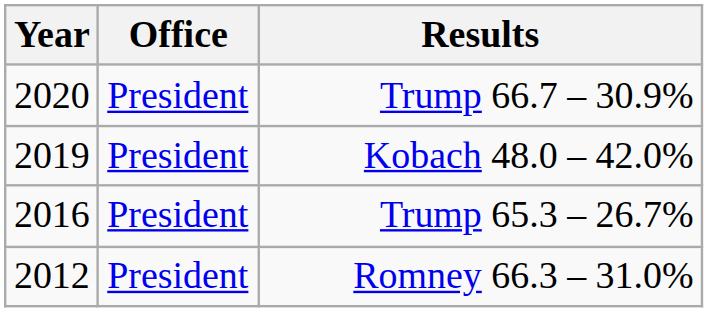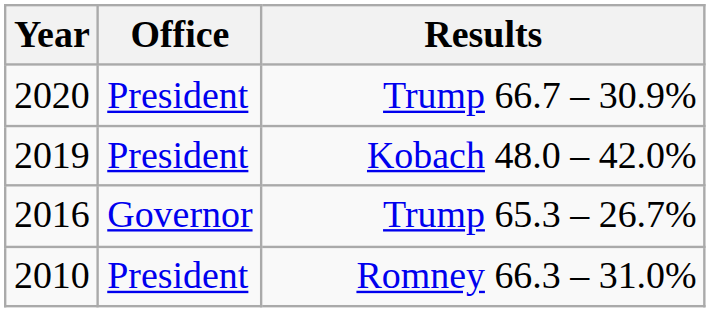 <table class=wikitable>
 <tr>
 <th width="30">Year</th>
 <th width="60">Office</th>
 <th width="180">Results</th>
 </tr>
 <tr>
 <td>2020</td>
 <td><a href='#'>President</a></td>
 <td align="right" ><a href='#'>Trump</a> 66.7 – 30.9%</td>
 </tr>
 <tr>
 <td>2019</td>
 <td><a href='#'>President</a></td>
 <td align="right" ><a href='#'>Kobach</a> 48.0 – 42.0%</td>
 </tr>
 <tr>
 <td>2016</td>
-<td><a href='#'>President</a></td>
+<td><a href='#'>Governor</a></td>
 <td align="right" ><a href='#'>Trump</a> 65.3 – 26.7%</td>
 </tr>
 <tr>
-<td>2012</td>
+<td>2010</td>
 <td><a href='#'>President</a></td>
 <td align="right" ><a href='#'>Romney</a> 66.3 – 31.0%</td>
 </tr>
 </table>
